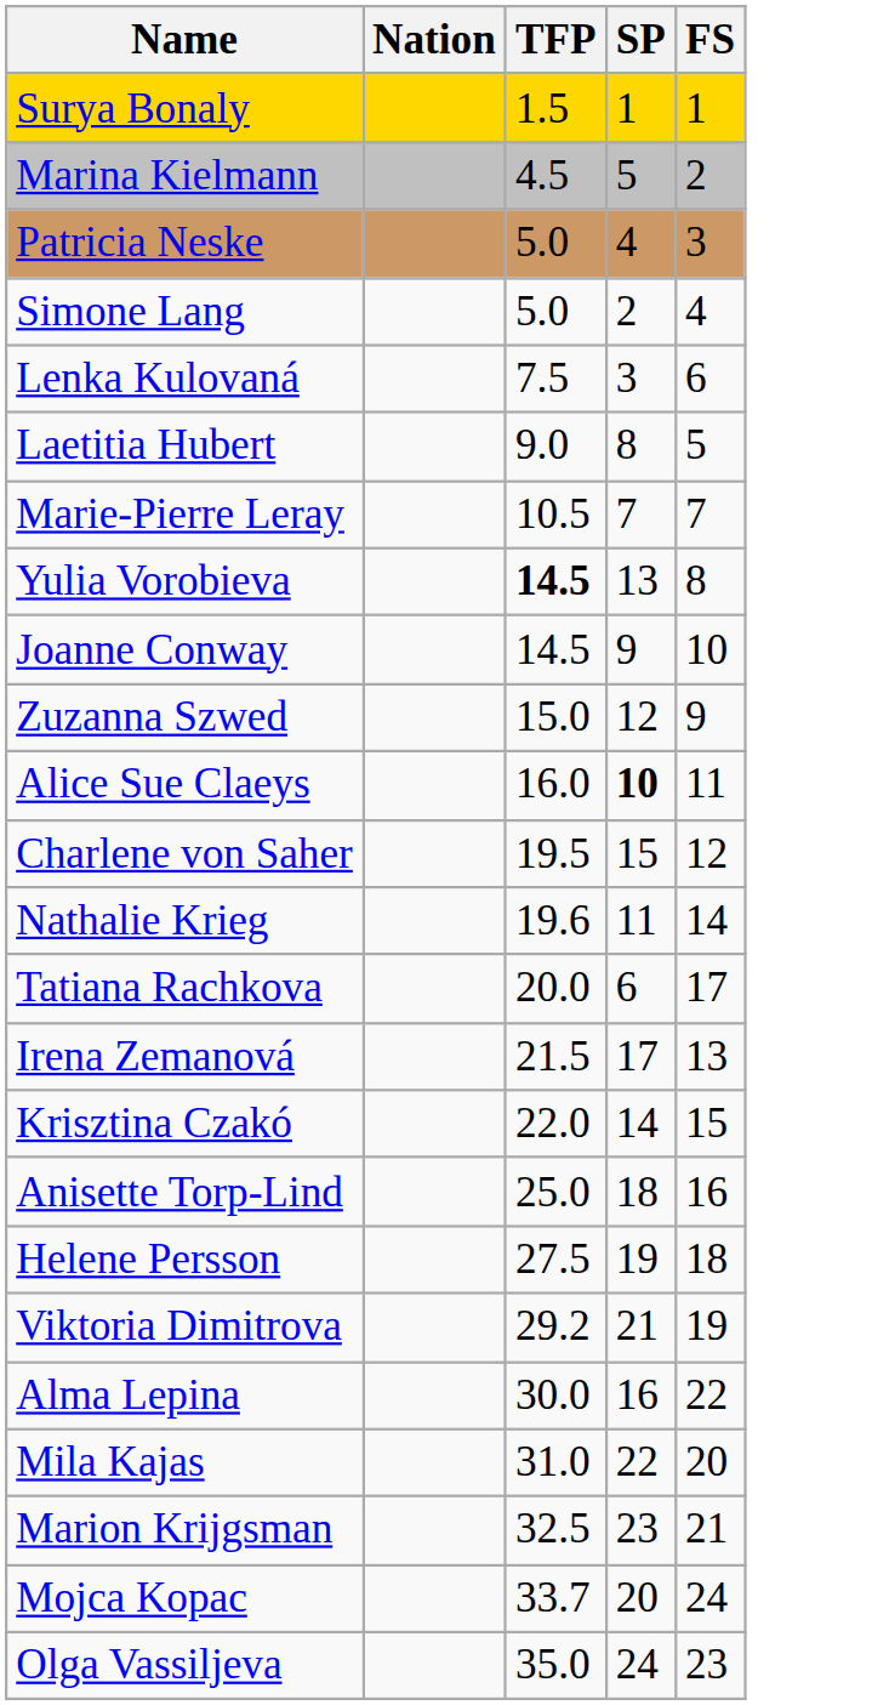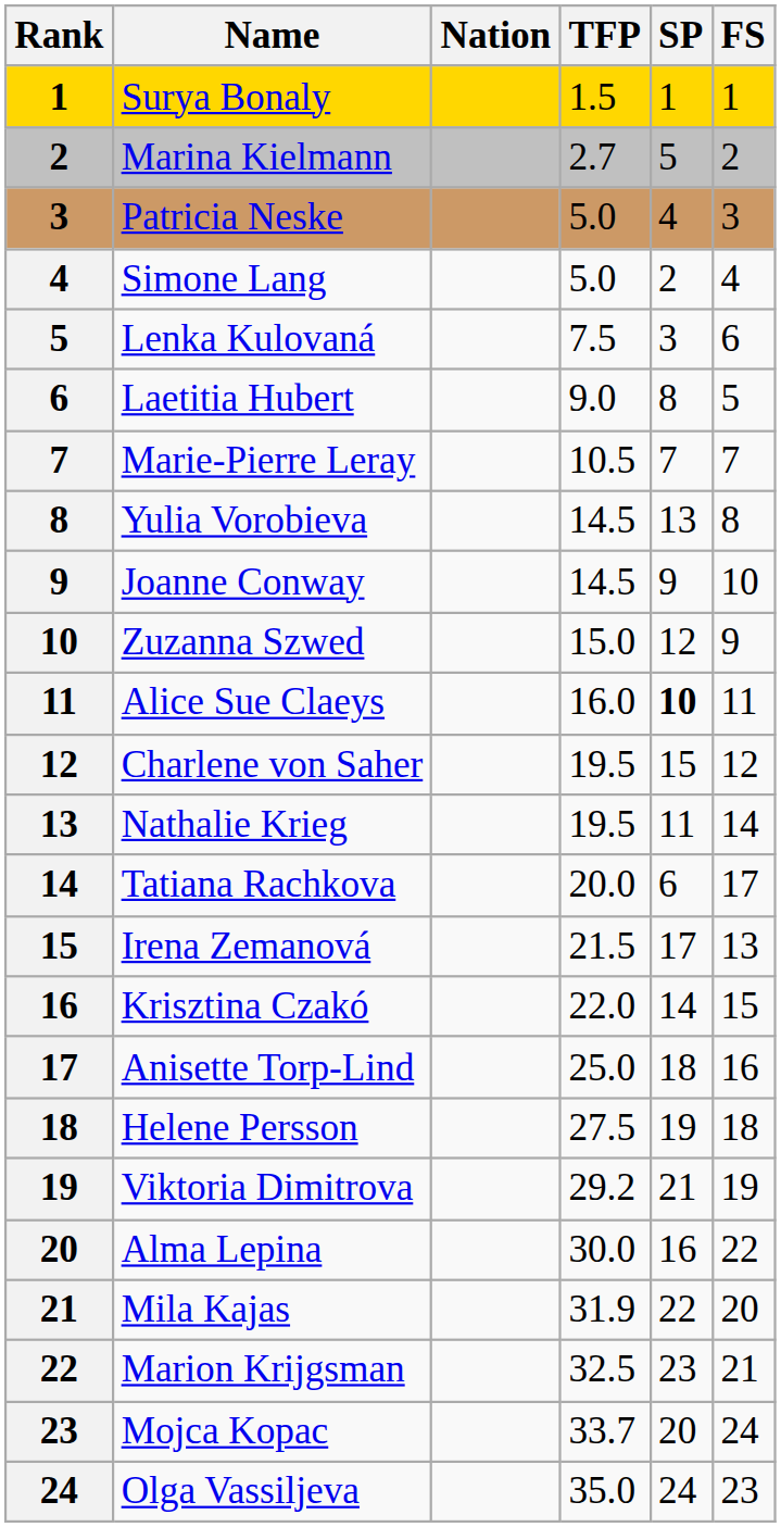 <table class="wikitable">
 <tr>
+<th>Rank</th>
 <th>Name</th>
 <th>Nation</th>
 <th>TFP</th>
 <th>SP</th>
 <th>FS</th>
 </tr>
 <tr bgcolor="gold">
+<td align="center"><strong>1</strong></td>
 <td><a href='#'>Surya Bonaly</a></td>
 <td></td>
 <td>1.5</td>
 <td>1</td>
 <td>1</td>
 </tr>
 <tr bgcolor="silver">
+<td align="center"><strong>2</strong></td>
 <td><a href='#'>Marina Kielmann</a></td>
 <td></td>
-<td>4.5</td>
+<td>2.7</td>
 <td>5</td>
 <td>2</td>
 </tr>
 <tr bgcolor="cc9966">
+<td align="center"><strong>3</strong></td>
 <td><a href='#'>Patricia Neske</a></td>
 <td></td>
 <td>5.0</td>
 <td>4</td>
 <td>3</td>
 </tr>
 <tr>
+<th>4</th>
 <td><a href='#'>Simone Lang</a></td>
 <td></td>
 <td>5.0</td>
 <td>2</td>
 <td>4</td>
 </tr>
 <tr>
+<th>5</th>
 <td><a href='#'>Lenka Kulovaná</a></td>
 <td></td>
 <td>7.5</td>
 <td>3</td>
 <td>6</td>
 </tr>
 <tr>
+<th>6</th>
 <td><a href='#'>Laetitia Hubert</a></td>
 <td></td>
 <td>9.0</td>
 <td>8</td>
 <td>5</td>
 </tr>
 <tr>
+<th>7</th>
 <td><a href='#'>Marie-Pierre Leray</a></td>
 <td></td>
 <td>10.5</td>
 <td>7</td>
 <td>7</td>
 </tr>
 <tr>
+<th>8</th>
 <td><a href='#'>Yulia Vorobieva</a></td>
 <td></td>
-<td><strong>14.5</strong></td>
+<td>14.5</td>
 <td>13</td>
 <td>8</td>
 </tr>
 <tr>
+<th>9</th>
 <td><a href='#'>Joanne Conway</a></td>
 <td></td>
 <td>14.5</td>
 <td>9</td>
 <td>10</td>
 </tr>
 <tr>
+<th>10</th>
 <td><a href='#'>Zuzanna Szwed</a></td>
 <td></td>
 <td>15.0</td>
 <td>12</td>
 <td>9</td>
 </tr>
 <tr>
+<th>11</th>
 <td><a href='#'>Alice Sue Claeys</a></td>
 <td></td>
 <td>16.0</td>
 <td><strong>10</strong></td>
 <td>11</td>
 </tr>
 <tr>
+<th>12</th>
 <td><a href='#'>Charlene von Saher</a></td>
 <td></td>
 <td>19.5</td>
 <td>15</td>
 <td>12</td>
 </tr>
 <tr>
+<th>13</th>
 <td><a href='#'>Nathalie Krieg</a></td>
 <td></td>
-<td>19.6</td>
+<td>19.5</td>
 <td>11</td>
 <td>14</td>
 </tr>
 <tr>
+<th>14</th>
 <td><a href='#'>Tatiana Rachkova</a></td>
 <td></td>
 <td>20.0</td>
 <td>6</td>
 <td>17</td>
 </tr>
 <tr>
+<th>15</th>
 <td><a href='#'>Irena Zemanová</a></td>
 <td></td>
 <td>21.5</td>
 <td>17</td>
 <td>13</td>
 </tr>
 <tr>
+<th>16</th>
 <td><a href='#'>Krisztina Czakó</a></td>
 <td></td>
 <td>22.0</td>
 <td>14</td>
 <td>15</td>
 </tr>
 <tr>
+<th>17</th>
 <td><a href='#'>Anisette Torp-Lind</a></td>
 <td></td>
 <td>25.0</td>
 <td>18</td>
 <td>16</td>
 </tr>
 <tr>
+<th>18</th>
 <td><a href='#'>Helene Persson</a></td>
 <td></td>
 <td>27.5</td>
 <td>19</td>
 <td>18</td>
 </tr>
 <tr>
+<th>19</th>
 <td><a href='#'>Viktoria Dimitrova</a></td>
 <td></td>
 <td>29.2</td>
 <td>21</td>
 <td>19</td>
 </tr>
 <tr>
+<th>20</th>
 <td><a href='#'>Alma Lepina</a></td>
 <td></td>
 <td>30.0</td>
 <td>16</td>
 <td>22</td>
 </tr>
 <tr>
+<th>21</th>
 <td><a href='#'>Mila Kajas</a></td>
 <td></td>
-<td>31.0</td>
+<td>31.9</td>
 <td>22</td>
 <td>20</td>
 </tr>
 <tr>
+<th>22</th>
 <td><a href='#'>Marion Krijgsman</a></td>
 <td></td>
 <td>32.5</td>
 <td>23</td>
 <td>21</td>
 </tr>
 <tr>
+<th>23</th>
 <td><a href='#'>Mojca Kopac</a></td>
 <td></td>
 <td>33.7</td>
 <td>20</td>
 <td>24</td>
 </tr>
 <tr>
+<th>24</th>
 <td><a href='#'>Olga Vassiljeva</a></td>
 <td></td>
 <td>35.0</td>
 <td>24</td>
 <td>23</td>
 </tr>
 </table>
